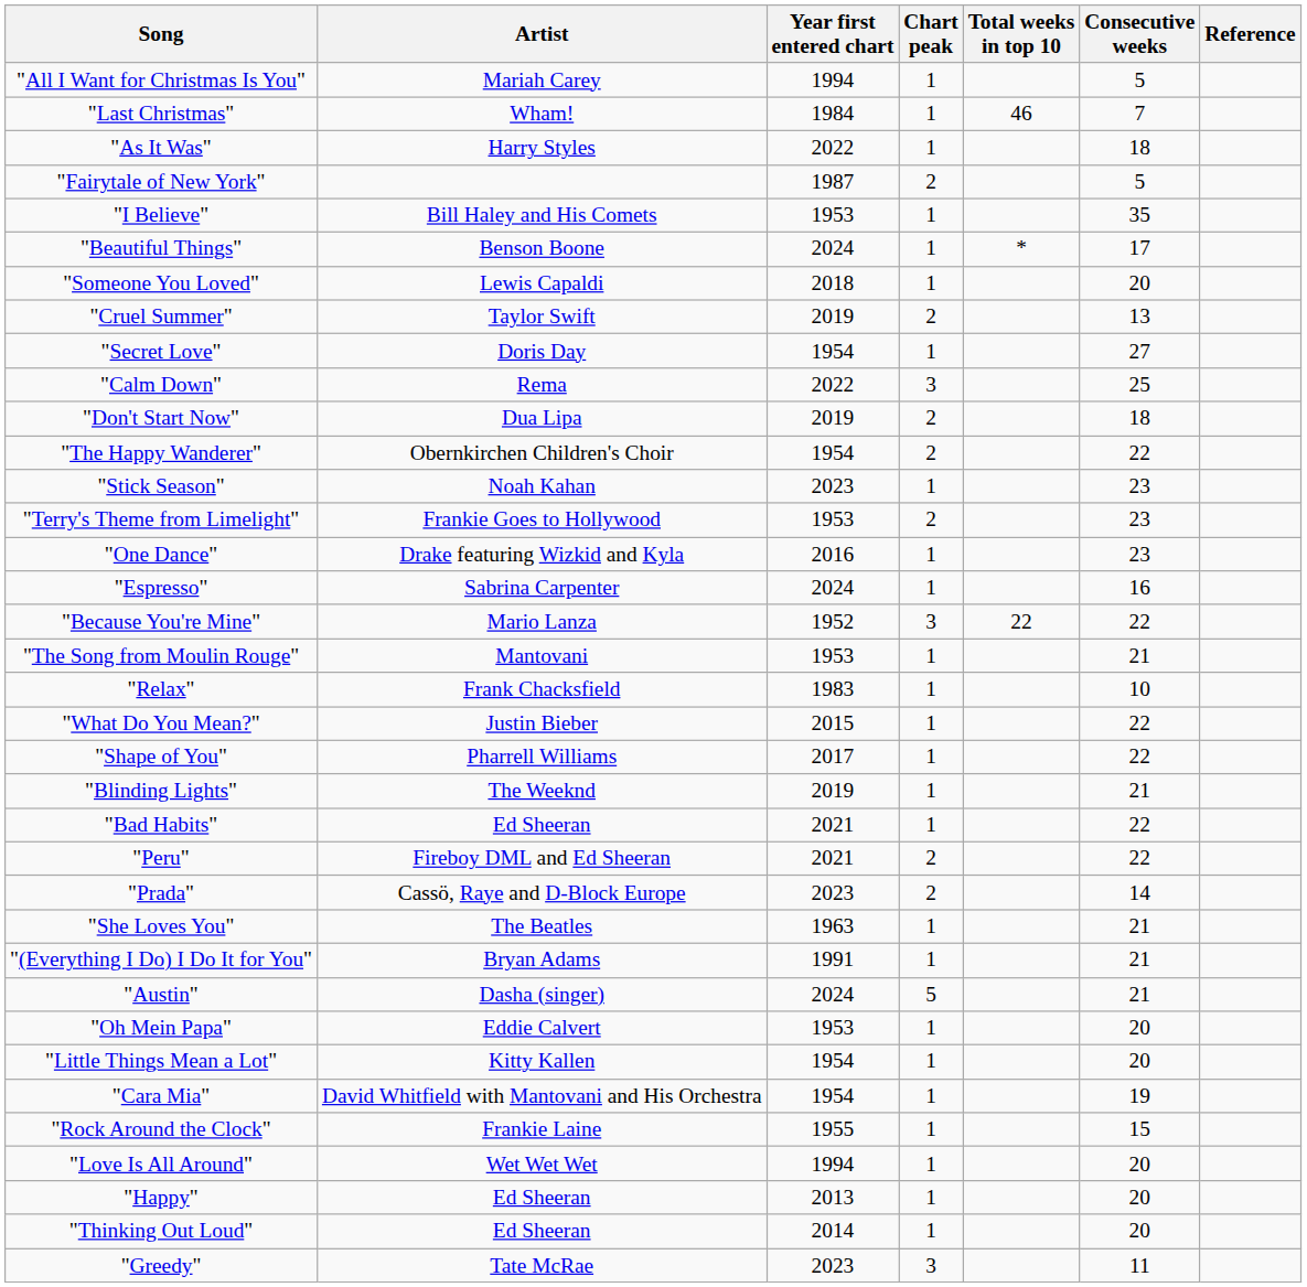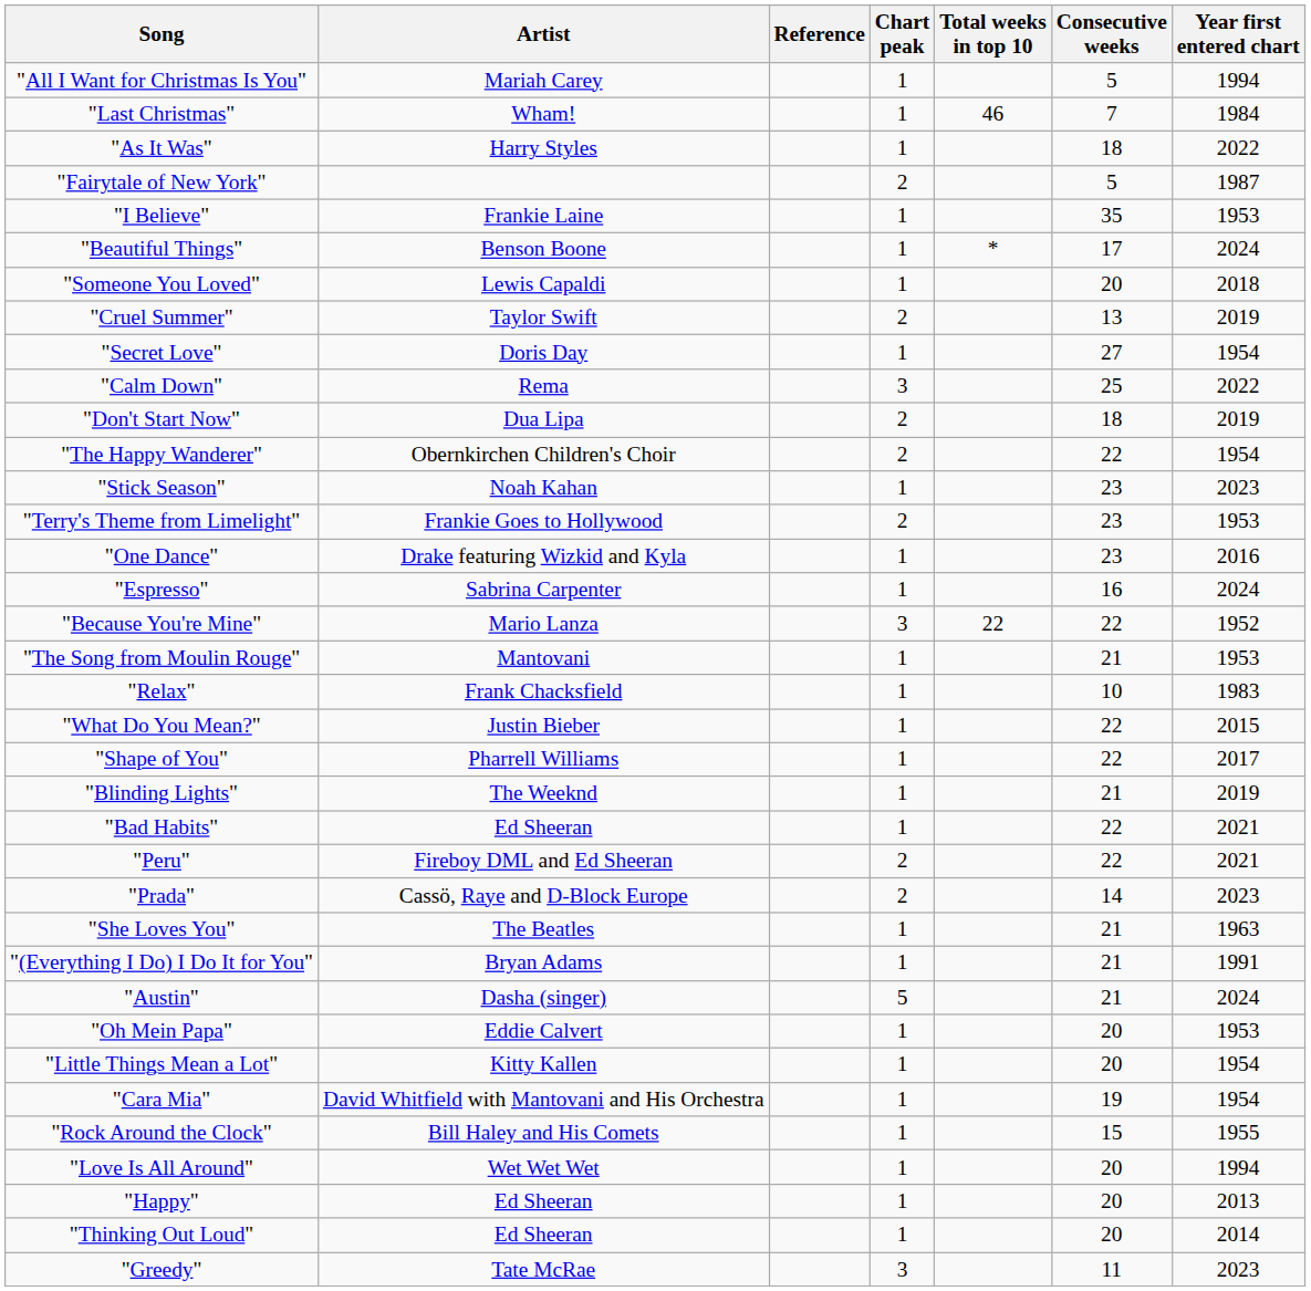 <table class="wikitable plainrowheaders sortable" style="text-align:center">
 <tr>
 <th scope="col">Song</th>
 <th scope="col">Artist</th>
-<th scope="col">Year first<br>entered chart</th>
+<th scope="col">Reference</th>
 <th scope="col">Chart<br>peak</th>
 <th scope="col">Total weeks<br>in top 10</th>
 <th scope="col">Consecutive<br>weeks</th>
-<th scope="col">Reference</th>
+<th scope="col">Year first<br>entered chart</th>
 </tr>
 <tr>
 <td>"<a href='#'>All I Want for Christmas Is You</a>"</td>
 <td><a href='#'>Mariah Carey</a></td>
-<td>1994</td>
+<td></td>
 <td>1</td>
 <td></td>
 <td>5</td>
-<td></td>
+<td>1994</td>
 </tr>
 <tr>
 <td>"<a href='#'>Last Christmas</a>"</td>
 <td><a href='#'>Wham!</a></td>
-<td>1984</td>
+<td></td>
 <td>1</td>
 <td>46</td>
 <td>7</td>
-<td></td>
+<td>1984</td>
 </tr>
 <tr>
 <td>"<a href='#'>As It Was</a>"</td>
 <td><a href='#'>Harry Styles</a></td>
-<td>2022</td>
+<td></td>
 <td>1</td>
 <td></td>
 <td>18</td>
-<td></td>
+<td>2022</td>
 </tr>
 <tr>
 <td>"<a href='#'>Fairytale of New York</a>"</td>
 <td></td>
-<td>1987</td>
+<td></td>
 <td>2</td>
 <td></td>
 <td>5</td>
-<td></td>
+<td>1987</td>
 </tr>
 <tr>
 <td>"<a href='#'>I Believe</a>"</td>
-<td><a href='#'>Bill Haley and His Comets</a></td>
-<td>1953</td>
+<td><a href='#'>Frankie Laine</a></td>
+<td></td>
 <td>1</td>
 <td></td>
 <td>35</td>
-<td></td>
+<td>1953</td>
 </tr>
 <tr>
 <td>"<a href='#'>Beautiful Things</a>"</td>
 <td><a href='#'>Benson Boone</a></td>
-<td>2024</td>
+<td></td>
 <td>1</td>
 <td>*</td>
 <td>17</td>
-<td></td>
+<td>2024</td>
 </tr>
 <tr>
 <td>"<a href='#'>Someone You Loved</a>"</td>
 <td><a href='#'>Lewis Capaldi</a></td>
-<td>2018</td>
+<td></td>
 <td>1</td>
 <td></td>
 <td>20</td>
-<td></td>
+<td>2018</td>
 </tr>
 <tr>
 <td>"<a href='#'>Cruel Summer</a>"</td>
 <td><a href='#'>Taylor Swift</a></td>
-<td>2019</td>
+<td></td>
 <td>2</td>
 <td></td>
 <td>13</td>
-<td></td>
+<td>2019</td>
 </tr>
 <tr>
 <td>"<a href='#'>Secret Love</a>"</td>
 <td><a href='#'>Doris Day</a></td>
-<td>1954</td>
+<td></td>
 <td>1</td>
 <td></td>
 <td>27</td>
-<td></td>
+<td>1954</td>
 </tr>
 <tr>
 <td>"<a href='#'>Calm Down</a>"</td>
 <td><a href='#'>Rema</a></td>
-<td>2022</td>
+<td></td>
 <td>3</td>
 <td></td>
 <td>25</td>
-<td></td>
+<td>2022</td>
 </tr>
 <tr>
 <td>"<a href='#'>Don't Start Now</a>"</td>
 <td><a href='#'>Dua Lipa</a></td>
-<td>2019</td>
+<td></td>
 <td>2</td>
 <td></td>
 <td>18</td>
-<td></td>
+<td>2019</td>
 </tr>
 <tr>
 <td>"<a href='#'>The Happy Wanderer</a>"</td>
 <td>Obernkirchen Children's Choir</td>
-<td>1954</td>
+<td></td>
 <td>2</td>
 <td></td>
 <td>22</td>
-<td></td>
+<td>1954</td>
 </tr>
 <tr>
 <td>"<a href='#'>Stick Season</a>"</td>
 <td><a href='#'>Noah Kahan</a></td>
-<td>2023</td>
+<td></td>
 <td>1</td>
 <td></td>
 <td>23</td>
-<td></td>
+<td>2023</td>
 </tr>
 <tr>
 <td>"<a href='#'>Terry's Theme from Limelight</a>"</td>
 <td><a href='#'>Frankie Goes to Hollywood</a></td>
-<td>1953</td>
+<td></td>
 <td>2</td>
 <td></td>
 <td>23</td>
-<td></td>
+<td>1953</td>
 </tr>
 <tr>
 <td>"<a href='#'>One Dance</a>"</td>
 <td><a href='#'>Drake</a> featuring <a href='#'>Wizkid</a> and <a href='#'>Kyla</a></td>
-<td>2016</td>
+<td></td>
 <td>1</td>
 <td></td>
 <td>23</td>
-<td></td>
+<td>2016</td>
 </tr>
 <tr>
 <td>"<a href='#'>Espresso</a>"</td>
 <td><a href='#'>Sabrina Carpenter</a></td>
-<td>2024</td>
+<td></td>
 <td>1</td>
 <td></td>
 <td>16</td>
-<td></td>
+<td>2024</td>
 </tr>
 <tr>
 <td>"<a href='#'>Because You're Mine</a>"</td>
 <td><a href='#'>Mario Lanza</a></td>
-<td>1952</td>
+<td></td>
 <td>3</td>
 <td>22</td>
 <td>22</td>
-<td></td>
+<td>1952</td>
 </tr>
 <tr>
 <td>"<a href='#'>The Song from Moulin Rouge</a>"</td>
 <td><a href='#'>Mantovani</a></td>
-<td>1953</td>
+<td></td>
 <td>1</td>
 <td></td>
 <td>21</td>
-<td></td>
+<td>1953</td>
 </tr>
 <tr>
 <td>"<a href='#'>Relax</a>"</td>
 <td><a href='#'>Frank Chacksfield</a></td>
-<td>1983</td>
+<td></td>
 <td>1</td>
 <td></td>
 <td>10</td>
-<td></td>
+<td>1983</td>
 </tr>
 <tr>
 <td>"<a href='#'>What Do You Mean?</a>"</td>
 <td><a href='#'>Justin Bieber</a></td>
-<td>2015</td>
+<td></td>
 <td>1</td>
 <td></td>
 <td>22</td>
-<td></td>
+<td>2015</td>
 </tr>
 <tr>
 <td>"<a href='#'>Shape of You</a>"</td>
 <td><a href='#'>Pharrell Williams</a></td>
-<td>2017</td>
+<td></td>
 <td>1</td>
 <td></td>
 <td>22</td>
-<td></td>
+<td>2017</td>
 </tr>
 <tr>
 <td>"<a href='#'>Blinding Lights</a>"</td>
 <td><a href='#'>The Weeknd</a></td>
-<td>2019</td>
+<td></td>
 <td>1</td>
 <td></td>
 <td>21</td>
-<td></td>
+<td>2019</td>
 </tr>
 <tr>
 <td>"<a href='#'>Bad Habits</a>"</td>
 <td><a href='#'>Ed Sheeran</a></td>
-<td>2021</td>
+<td></td>
 <td>1</td>
 <td></td>
 <td>22</td>
-<td></td>
+<td>2021</td>
 </tr>
 <tr>
 <td>"<a href='#'>Peru</a>"</td>
 <td><a href='#'>Fireboy DML</a> and <a href='#'>Ed Sheeran</a></td>
-<td>2021</td>
+<td></td>
 <td>2</td>
 <td></td>
 <td>22</td>
-<td></td>
+<td>2021</td>
 </tr>
 <tr>
 <td>"<a href='#'>Prada</a>"</td>
 <td>Cassö, <a href='#'>Raye</a> and <a href='#'>D-Block Europe</a></td>
-<td>2023</td>
+<td></td>
 <td>2</td>
 <td></td>
 <td>14</td>
-<td></td>
+<td>2023</td>
 </tr>
 <tr>
 <td>"<a href='#'>She Loves You</a>"</td>
 <td><a href='#'>The Beatles</a></td>
-<td>1963</td>
+<td></td>
 <td>1</td>
 <td></td>
 <td>21</td>
-<td></td>
+<td>1963</td>
 </tr>
 <tr>
 <td>"<a href='#'>(Everything I Do) I Do It for You</a>"</td>
 <td><a href='#'>Bryan Adams</a></td>
-<td>1991</td>
+<td></td>
 <td>1</td>
 <td></td>
 <td>21</td>
-<td></td>
+<td>1991</td>
 </tr>
 <tr>
 <td>"<a href='#'>Austin</a>"</td>
 <td><a href='#'>Dasha (singer)</a></td>
-<td>2024</td>
+<td></td>
 <td>5</td>
 <td></td>
 <td>21</td>
-<td></td>
+<td>2024</td>
 </tr>
 <tr>
 <td>"<a href='#'>Oh Mein Papa</a>"</td>
 <td><a href='#'>Eddie Calvert</a></td>
-<td>1953</td>
+<td></td>
 <td>1</td>
 <td></td>
 <td>20</td>
-<td></td>
+<td>1953</td>
 </tr>
 <tr>
 <td>"<a href='#'>Little Things Mean a Lot</a>"</td>
 <td><a href='#'>Kitty Kallen</a></td>
-<td>1954</td>
+<td></td>
 <td>1</td>
 <td></td>
 <td>20</td>
-<td></td>
+<td>1954</td>
 </tr>
 <tr>
 <td>"<a href='#'>Cara Mia</a>"</td>
 <td><a href='#'>David Whitfield</a> with <a href='#'>Mantovani</a> and His Orchestra</td>
-<td>1954</td>
+<td></td>
 <td>1</td>
 <td></td>
 <td>19</td>
-<td></td>
+<td>1954</td>
 </tr>
 <tr>
 <td>"<a href='#'>Rock Around the Clock</a>"</td>
-<td><a href='#'>Frankie Laine</a></td>
-<td>1955</td>
+<td><a href='#'>Bill Haley and His Comets</a></td>
+<td></td>
 <td>1</td>
 <td></td>
 <td>15</td>
-<td></td>
+<td>1955</td>
 </tr>
 <tr>
 <td>"<a href='#'>Love Is All Around</a>"</td>
 <td><a href='#'>Wet Wet Wet</a></td>
-<td>1994</td>
+<td></td>
 <td>1</td>
 <td></td>
 <td>20</td>
-<td></td>
+<td>1994</td>
 </tr>
 <tr>
 <td>"<a href='#'>Happy</a>"</td>
 <td><a href='#'>Ed Sheeran</a></td>
-<td>2013</td>
+<td></td>
 <td>1</td>
 <td></td>
 <td>20</td>
-<td></td>
+<td>2013</td>
 </tr>
 <tr>
 <td>"<a href='#'>Thinking Out Loud</a>"</td>
 <td><a href='#'>Ed Sheeran</a></td>
-<td>2014</td>
+<td></td>
 <td>1</td>
 <td></td>
 <td>20</td>
-<td></td>
+<td>2014</td>
 </tr>
 <tr>
 <td>"<a href='#'>Greedy</a>"</td>
 <td><a href='#'>Tate McRae</a></td>
-<td>2023</td>
+<td></td>
 <td>3</td>
 <td></td>
 <td>11</td>
-<td></td>
+<td>2023</td>
 </tr>
 </table>
